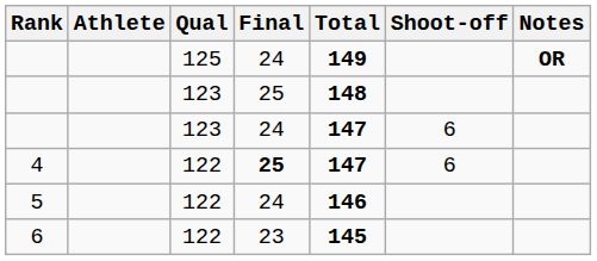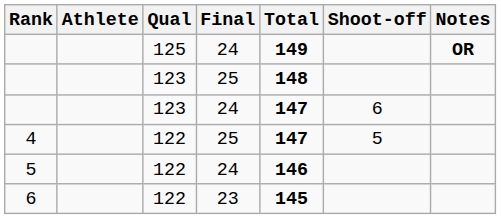 <table class="wikitable sortable" style="text-align: center">
 <tr>
 <th>Rank</th>
 <th>Athlete</th>
 <th>Qual</th>
 <th>Final</th>
 <th>Total</th>
 <th>Shoot-off</th>
 <th>Notes</th>
 </tr>
 <tr>
 <td></td>
 <td align=left></td>
 <td>125</td>
 <td>24</td>
 <td><strong>149</strong></td>
 <td></td>
 <td><strong>OR</strong></td>
 </tr>
 <tr>
 <td></td>
 <td align=left></td>
 <td>123</td>
 <td>25</td>
 <td><strong>148</strong></td>
 <td></td>
 <td></td>
 </tr>
 <tr>
 <td></td>
 <td align=left></td>
 <td>123</td>
 <td>24</td>
 <td><strong>147</strong></td>
 <td>6</td>
 <td></td>
 </tr>
 <tr>
 <td>4</td>
 <td align=left></td>
 <td>122</td>
-<td><strong>25</strong></td>
+<td>25</td>
 <td><strong>147</strong></td>
-<td>6</td>
+<td>5</td>
 <td></td>
 </tr>
 <tr>
 <td>5</td>
 <td align=left></td>
 <td>122</td>
 <td>24</td>
 <td><strong>146</strong></td>
 <td></td>
 <td></td>
 </tr>
 <tr>
 <td>6</td>
 <td align=left></td>
 <td>122</td>
 <td>23</td>
 <td><strong>145</strong></td>
 <td></td>
 <td></td>
 </tr>
 </table>
